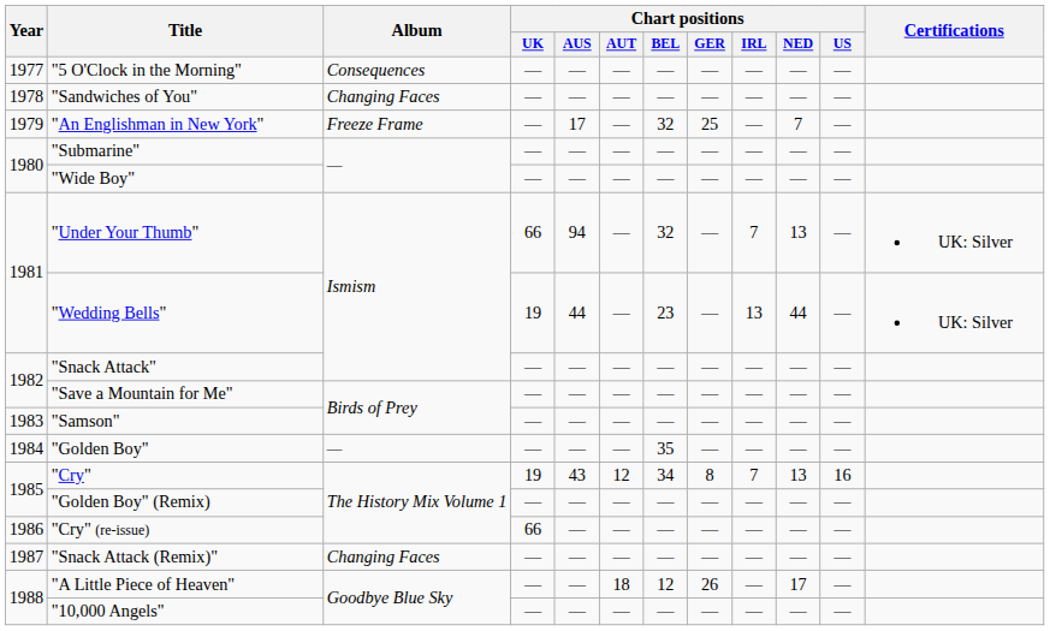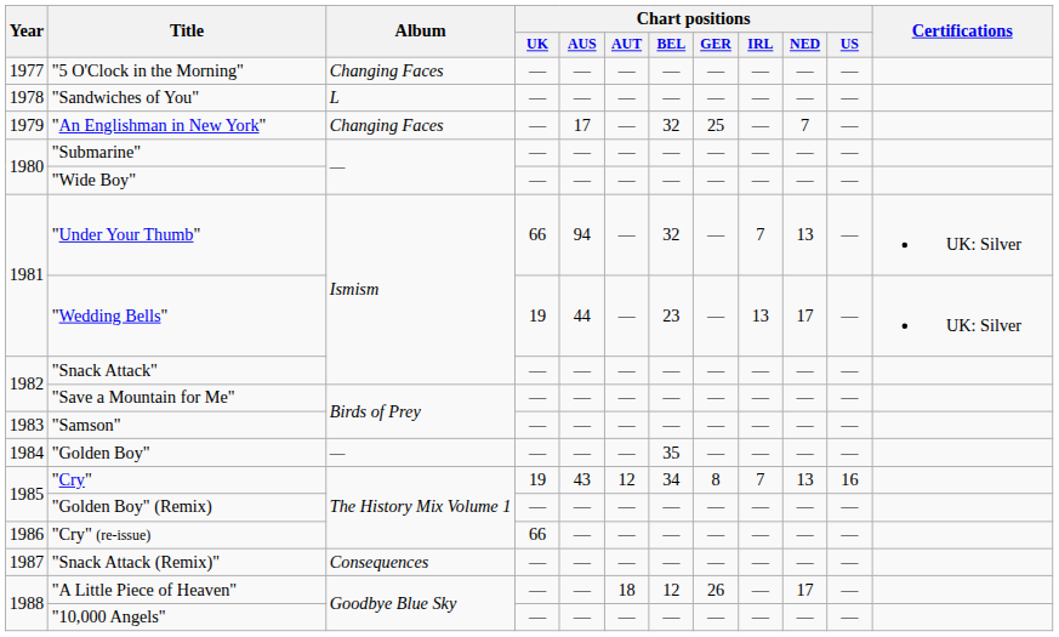 <table class="wikitable" style=text-align:center;>
 <tr>
 <th rowspan="2">Year</th>
 <th rowspan="2" style="width:250px;">Title</th>
 <th rowspan="2">Album</th>
 <th colspan="8">Chart positions</th>
 <th rowspan="2" style="width:10em;"><a href='#'>Certifications</a></th>
 </tr>
 <tr style="font-size:smaller;">
 <th width="35"><a href='#'>UK</a><br></th>
 <th width="35"><a href='#'>AUS</a><br></th>
 <th width="35"><a href='#'>AUT</a><br></th>
 <th width="35"><a href='#'>BEL</a><br></th>
 <th width="35"><a href='#'>GER</a><br></th>
 <th width="35"><a href='#'>IRL</a><br></th>
 <th width="35"><a href='#'>NED</a><br></th>
 <th width="35"><a href='#'>US</a></th>
 </tr>
 <tr>
 <td>1977</td>
 <td style="text-align:left;">"5 O'Clock in the Morning"</td>
-<td style="text-align:left;"><em>Consequences</em></td>
+<td style="text-align:left;"><em>Changing Faces</em></td>
 <td>—</td>
 <td>—</td>
 <td>—</td>
 <td>—</td>
 <td>—</td>
 <td>—</td>
 <td>—</td>
 <td>—</td>
 <td></td>
 </tr>
 <tr>
 <td>1978</td>
 <td style="text-align:left;">"Sandwiches of You"</td>
-<td style="text-align:left;"><em>Changing Faces</em></td>
+<td style="text-align:left;"><em>L</em></td>
 <td>—</td>
 <td>—</td>
 <td>—</td>
 <td>—</td>
 <td>—</td>
 <td>—</td>
 <td>—</td>
 <td>—</td>
 <td></td>
 </tr>
 <tr>
 <td>1979</td>
 <td style="text-align:left;">"<a href='#'>An Englishman in New York</a>"</td>
-<td style="text-align:left;"><em>Freeze Frame</em></td>
+<td style="text-align:left;"><em>Changing Faces</em></td>
 <td>—</td>
 <td>17</td>
 <td>—</td>
 <td>32</td>
 <td>25</td>
 <td>—</td>
 <td>7</td>
 <td>—</td>
 <td></td>
 </tr>
 <tr>
 <td rowspan="2">1980</td>
 <td style="text-align:left;">"Submarine"</td>
 <td style="text-align:left;" rowspan="2"><em>—</em></td>
 <td>—</td>
 <td>—</td>
 <td>—</td>
 <td>—</td>
 <td>—</td>
 <td>—</td>
 <td>—</td>
 <td>—</td>
 <td></td>
 </tr>
 <tr>
 <td style="text-align:left;">"Wide Boy"</td>
 <td>—</td>
 <td>—</td>
 <td>—</td>
 <td>—</td>
 <td>—</td>
 <td>—</td>
 <td>—</td>
 <td>—</td>
 <td></td>
 </tr>
 <tr>
 <td rowspan="2">1981</td>
 <td style="text-align:left;">"<a href='#'>Under Your Thumb</a>"</td>
 <td style="text-align:left;" rowspan="3"><em>Ismism</em></td>
 <td>66</td>
 <td>94</td>
 <td>—</td>
 <td>32</td>
 <td>—</td>
 <td>7</td>
 <td>13</td>
 <td>—</td>
 <td><br><ul><li>UK: Silver</li></ul></td>
 </tr>
 <tr>
 <td style="text-align:left;">"<a href='#'>Wedding Bells</a>"</td>
 <td>19</td>
 <td>44</td>
 <td>—</td>
 <td>23</td>
 <td>—</td>
 <td>13</td>
-<td>44</td>
+<td>17</td>
 <td>—</td>
 <td><br><ul><li>UK: Silver</li></ul></td>
 </tr>
 <tr>
 <td rowspan="2">1982</td>
 <td style="text-align:left;">"Snack Attack"</td>
 <td>—</td>
 <td>—</td>
 <td>—</td>
 <td>—</td>
 <td>—</td>
 <td>—</td>
 <td>—</td>
 <td>—</td>
 <td></td>
 </tr>
 <tr>
 <td style="text-align:left;">"Save a Mountain for Me"</td>
 <td style="text-align:left;" rowspan="2"><em>Birds of Prey</em></td>
 <td>—</td>
 <td>—</td>
 <td>—</td>
 <td>—</td>
 <td>—</td>
 <td>—</td>
 <td>—</td>
 <td>—</td>
 <td></td>
 </tr>
 <tr>
 <td>1983</td>
 <td style="text-align:left;">"Samson"</td>
 <td>—</td>
 <td>—</td>
 <td>—</td>
 <td>—</td>
 <td>—</td>
 <td>—</td>
 <td>—</td>
 <td>—</td>
 <td></td>
 </tr>
 <tr>
 <td>1984</td>
 <td style="text-align:left;">"Golden Boy"</td>
 <td style="text-align:left;"><em>—</em></td>
 <td>—</td>
 <td>—</td>
 <td>—</td>
 <td>35</td>
 <td>—</td>
 <td>—</td>
 <td>—</td>
 <td>—</td>
 <td></td>
 </tr>
 <tr>
 <td rowspan="2">1985</td>
 <td style="text-align:left;">"<a href='#'>Cry</a>"</td>
 <td style="text-align:left;" rowspan="3"><em>The History Mix Volume 1</em></td>
 <td>19</td>
 <td>43</td>
 <td>12</td>
 <td>34</td>
 <td>8</td>
 <td>7</td>
 <td>13</td>
 <td>16</td>
 <td></td>
 </tr>
 <tr>
 <td style="text-align:left;">"Golden Boy" (Remix)</td>
 <td>—</td>
 <td>—</td>
 <td>—</td>
 <td>—</td>
 <td>—</td>
 <td>—</td>
 <td>—</td>
 <td>—</td>
 <td></td>
 </tr>
 <tr>
 <td>1986</td>
 <td style="text-align:left;">"Cry" <small>(re-issue)</small></td>
 <td>66</td>
 <td>—</td>
 <td>—</td>
 <td>—</td>
 <td>—</td>
 <td>—</td>
 <td>—</td>
 <td>—</td>
 <td></td>
 </tr>
 <tr>
 <td>1987</td>
 <td style="text-align:left;">"Snack Attack (Remix)"</td>
-<td style="text-align:left;"><em>Changing Faces</em></td>
+<td style="text-align:left;"><em>Consequences</em></td>
 <td>—</td>
 <td>—</td>
 <td>—</td>
 <td>—</td>
 <td>—</td>
 <td>—</td>
 <td>—</td>
 <td>—</td>
 <td></td>
 </tr>
 <tr>
 <td rowspan="2">1988</td>
 <td style="text-align:left;">"A Little Piece of Heaven"</td>
 <td style="text-align:left;" rowspan="2"><em>Goodbye Blue Sky</em></td>
 <td>—</td>
 <td>—</td>
 <td>18</td>
 <td>12</td>
 <td>26</td>
 <td>—</td>
 <td>17</td>
 <td>—</td>
 <td></td>
 </tr>
 <tr>
 <td style="text-align:left;">"10,000 Angels"</td>
 <td>—</td>
 <td>—</td>
 <td>—</td>
 <td>—</td>
 <td>—</td>
 <td>—</td>
 <td>—</td>
 <td>—</td>
 <td></td>
 </tr>
 </table>
